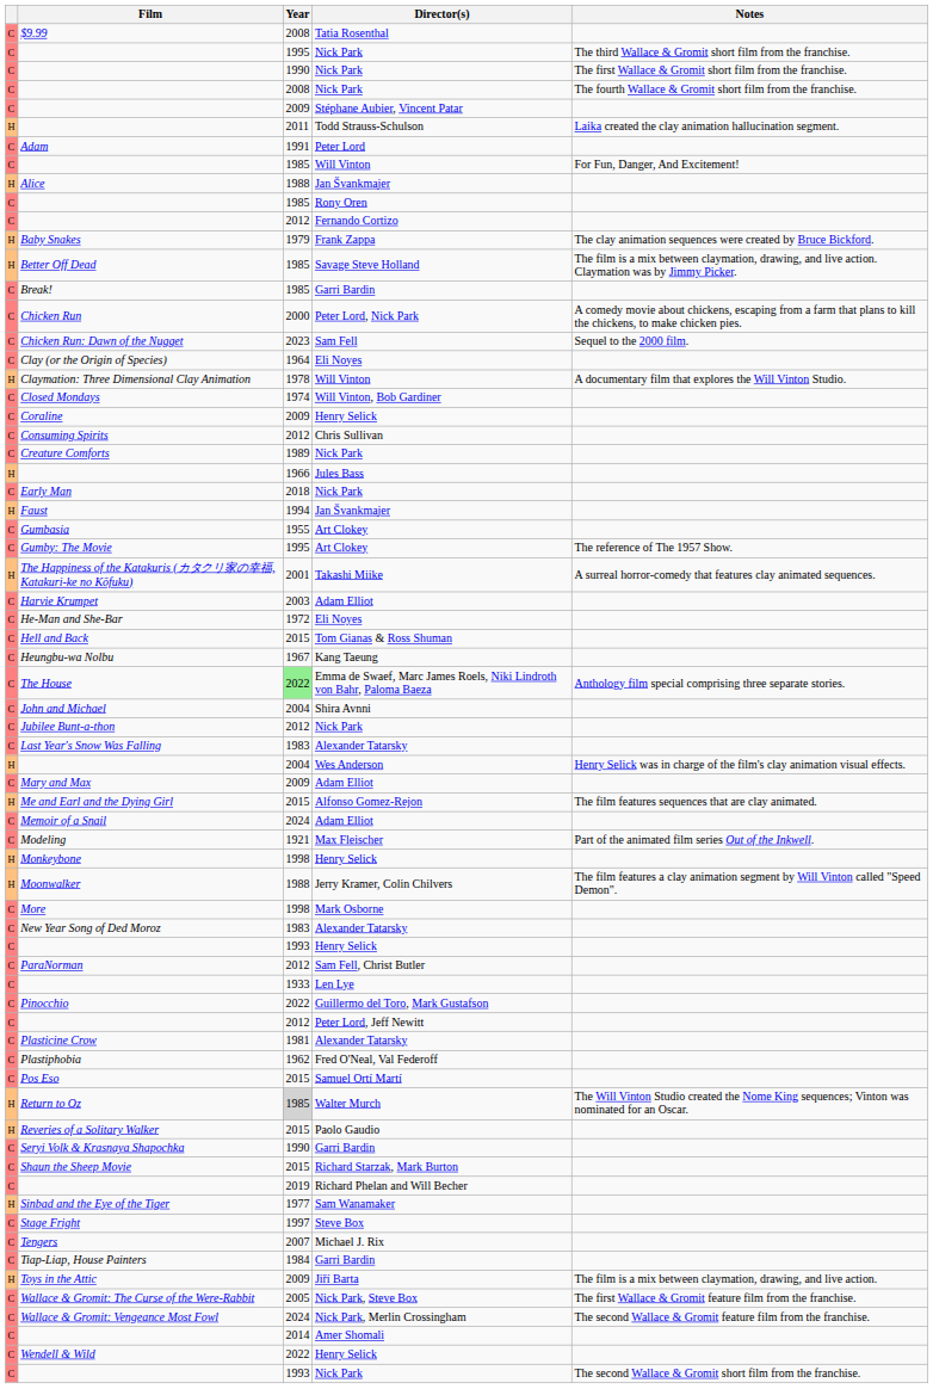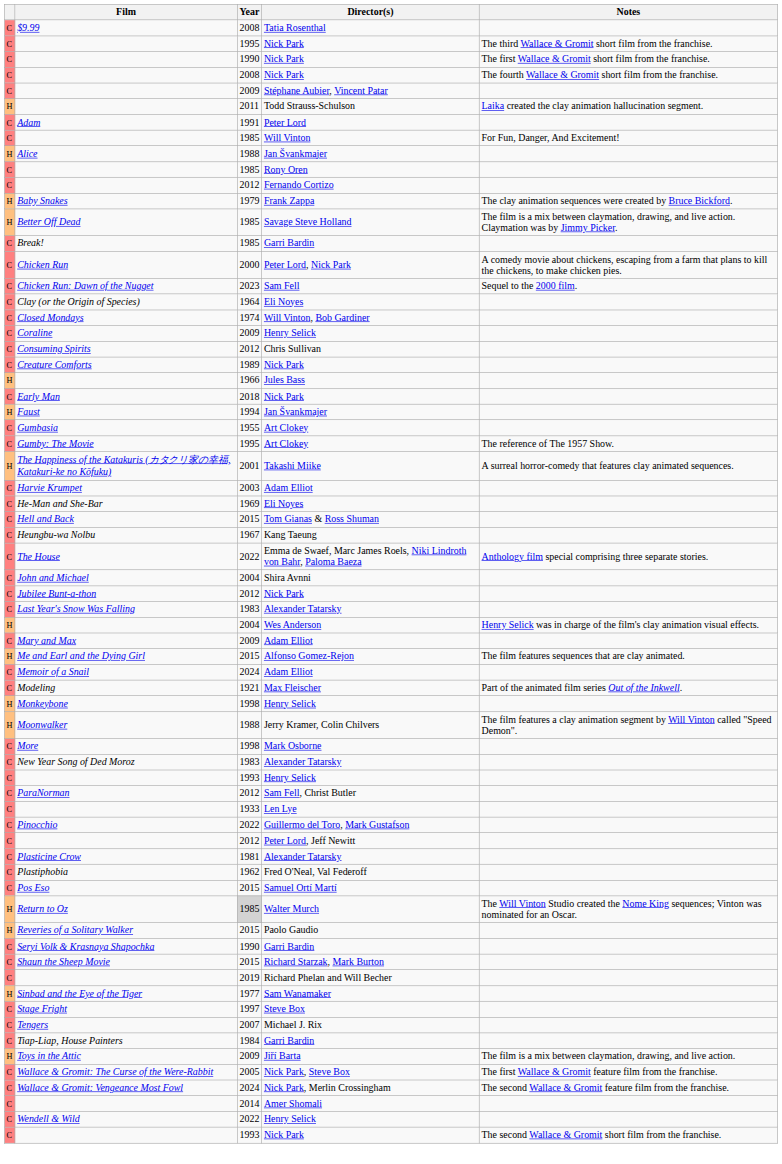 <table class="wikitable sortable" border="1" >
 <tr>
 <th></th>
 <th scope="col">Film</th>
 <th scope="col">Year</th>
 <th scope="col">Director(s)</th>
 <th scope="col" class="unsortable" style=white-space:nowrap>Notes</th>
 </tr>
 <tr>
 <td style="background:#ff8080;"><small>C</small></td>
 <td><em><a href='#'>$9.99</a></em></td>
 <td>2008</td>
 <td><a href='#'>Tatia Rosenthal</a></td>
 <td></td>
 </tr>
 <tr>
 <td style="background:#ff8080;"><small>C</small></td>
 <td></td>
 <td>1995</td>
 <td><a href='#'>Nick Park</a></td>
 <td>The third <a href='#'>Wallace & Gromit</a> short film from the franchise.</td>
 </tr>
 <tr>
 <td style="background:#ff8080;"><small>C</small></td>
 <td></td>
 <td>1990</td>
 <td><a href='#'>Nick Park</a></td>
 <td>The first <a href='#'>Wallace & Gromit</a> short film from the franchise.</td>
 </tr>
 <tr>
 <td style="background:#ff8080;"><small>C</small></td>
 <td></td>
 <td>2008</td>
 <td><a href='#'>Nick Park</a></td>
 <td>The fourth <a href='#'>Wallace & Gromit</a> short film from the franchise.</td>
 </tr>
 <tr>
 <td style="background:#ff8080;"><small>C</small></td>
 <td></td>
 <td>2009</td>
 <td><a href='#'>Stéphane Aubier</a>, <a href='#'>Vincent Patar</a></td>
 <td></td>
 </tr>
 <tr>
 <td style="background:#ffc080;"><small>H</small></td>
 <td></td>
 <td>2011</td>
 <td>Todd Strauss-Schulson</td>
 <td><a href='#'>Laika</a> created the clay animation hallucination segment.</td>
 </tr>
 <tr>
 <td style="background:#ff8080;"><small>C</small></td>
 <td><em><a href='#'>Adam</a></em></td>
 <td>1991</td>
 <td><a href='#'>Peter Lord</a></td>
 <td></td>
 </tr>
 <tr>
 <td style="background:#ff8080;"><small>C</small></td>
 <td><em></em></td>
 <td>1985</td>
 <td><a href='#'>Will Vinton</a></td>
 <td>For Fun, Danger, And Excitement!</td>
 </tr>
 <tr>
 <td style="background:#ffc080;"><small>H</small></td>
 <td><em><a href='#'>Alice</a></em></td>
 <td>1988</td>
 <td><a href='#'>Jan Švankmajer</a></td>
 <td></td>
 </tr>
 <tr>
 <td style="background:#ff8080;"><small>C</small></td>
 <td></td>
 <td>1985</td>
 <td><a href='#'>Rony Oren</a></td>
 <td></td>
 </tr>
 <tr>
 <td style="background:#ff8080;"><small>C</small></td>
 <td></td>
 <td>2012</td>
 <td><a href='#'>Fernando Cortizo</a></td>
 <td></td>
 </tr>
 <tr>
 <td style="background:#ffc080;"><small>H</small></td>
 <td><em><a href='#'>Baby Snakes</a></em></td>
 <td>1979</td>
 <td><a href='#'>Frank Zappa</a></td>
 <td>The clay animation sequences were created by <a href='#'>Bruce Bickford</a>.</td>
 </tr>
 <tr>
 <td style="background:#ffc080;"><small>H</small></td>
 <td><em><a href='#'>Better Off Dead</a></em></td>
 <td>1985</td>
 <td><a href='#'>Savage Steve Holland</a></td>
 <td>The film is a mix between claymation, drawing, and live action. Claymation was by <a href='#'>Jimmy Picker</a>.</td>
 </tr>
 <tr>
 <td style="background:#ff8080;"><small>C</small></td>
 <td><em>Break!</em></td>
 <td>1985</td>
 <td><a href='#'>Garri Bardin</a></td>
 <td></td>
 </tr>
 <tr>
 <td style="background:#ff8080;"><small>C</small></td>
 <td><em><a href='#'>Chicken Run</a></em></td>
 <td>2000</td>
 <td><a href='#'>Peter Lord</a>, <a href='#'>Nick Park</a></td>
 <td>A comedy movie about chickens, escaping from a farm that plans to kill the chickens, to make chicken pies.</td>
 </tr>
 <tr>
 <td style="background:#ff8080;"><small>C</small></td>
 <td><em><a href='#'>Chicken Run: Dawn of the Nugget</a></em></td>
 <td>2023</td>
 <td><a href='#'>Sam Fell</a></td>
 <td>Sequel to the <a href='#'>2000 film</a>.</td>
 </tr>
 <tr>
 <td style="background:#ff8080;"><small>C</small></td>
 <td><em>Clay (or the Origin of Species)</em></td>
 <td>1964</td>
 <td><a href='#'>Eli Noyes</a></td>
 <td></td>
 </tr>
 <tr>
-<td style="background:#ffc080;"><small>H</small></td>
-<td><em>Claymation: Three Dimensional Clay Animation</em></td>
-<td>1978</td>
-<td><a href='#'>Will Vinton</a></td>
-<td>A documentary film that explores the <a href='#'>Will Vinton</a> Studio.</td>
-</tr>
-<tr>
 <td style="background:#ff8080;"><small>C</small></td>
 <td><em><a href='#'>Closed Mondays</a></em></td>
 <td>1974</td>
 <td><a href='#'>Will Vinton</a>, <a href='#'>Bob Gardiner</a></td>
 <td></td>
 </tr>
 <tr>
 <td style="background:#ff8080;"><small>C</small></td>
 <td><em><a href='#'>Coraline</a></em></td>
 <td>2009</td>
 <td><a href='#'>Henry Selick</a></td>
 <td></td>
 </tr>
 <tr>
 <td style="background:#ff8080;"><small>C</small></td>
 <td><em><a href='#'>Consuming Spirits</a></em></td>
 <td>2012</td>
 <td>Chris Sullivan</td>
 <td></td>
 </tr>
 <tr>
 <td style="background:#ff8080;"><small>C</small></td>
 <td><em><a href='#'>Creature Comforts</a></em></td>
 <td>1989</td>
 <td><a href='#'>Nick Park</a></td>
 <td></td>
 </tr>
 <tr>
 <td style="background:#ffc080;"><small>H</small></td>
 <td><em></em></td>
 <td>1966</td>
 <td><a href='#'>Jules Bass</a></td>
 <td></td>
 </tr>
 <tr>
 <td style="background:#ff8080;"><small>C</small></td>
 <td><em><a href='#'>Early Man</a></em></td>
 <td>2018</td>
 <td><a href='#'>Nick Park</a></td>
 <td></td>
 </tr>
 <tr>
 <td style="background:#ffc080;"><small>H</small></td>
 <td><em><a href='#'>Faust</a></em></td>
 <td>1994</td>
 <td><a href='#'>Jan Švankmajer</a></td>
 <td></td>
 </tr>
 <tr>
 <td style="background:#ff8080;"><small>C</small></td>
 <td><em><a href='#'>Gumbasia</a></em></td>
 <td>1955</td>
 <td><a href='#'>Art Clokey</a></td>
 <td></td>
 </tr>
 <tr>
 <td style="background:#ff8080;"><small>C</small></td>
 <td><em><a href='#'>Gumby: The Movie</a></em></td>
 <td>1995</td>
 <td><a href='#'>Art Clokey</a></td>
 <td>The reference of The 1957 Show.</td>
 </tr>
 <tr>
 <td style="background:#ffc080;"><small>H</small></td>
 <td><em><a href='#'>The Happiness of the Katakuris (カタクリ家の幸福, Katakuri-ke no Kōfuku)</a></em></td>
 <td>2001</td>
 <td><a href='#'>Takashi Miike</a></td>
 <td>A surreal horror-comedy that features clay animated sequences.</td>
 </tr>
 <tr>
 <td style="background:#ff8080;"><small>C</small></td>
 <td><em><a href='#'>Harvie Krumpet</a></em></td>
 <td>2003</td>
 <td><a href='#'>Adam Elliot</a></td>
 <td></td>
 </tr>
 <tr>
 <td style="background:#ff8080;"><small>C</small></td>
 <td><em>He-Man and She-Bar</em></td>
-<td>1972</td>
+<td>1969</td>
 <td><a href='#'>Eli Noyes</a></td>
 <td></td>
 </tr>
 <tr>
 <td style="background:#ff8080;"><small>C</small></td>
 <td><em><a href='#'>Hell and Back</a></em></td>
 <td>2015</td>
 <td><a href='#'>Tom Gianas</a> & <a href='#'>Ross Shuman</a></td>
 <td></td>
 </tr>
 <tr>
 <td style="background:#ff8080;"><small>C</small></td>
 <td><em>Heungbu-wa Nolbu</em></td>
 <td>1967</td>
 <td>Kang Taeung</td>
 <td></td>
 </tr>
 <tr>
 <td style="background:#ff8080;"><small>C</small></td>
 <td><em><a href='#'>The House</a></em></td>
-<td style="background: lightgreen;">2022</td>
+<td>2022</td>
 <td>Emma de Swaef, Marc James Roels, <a href='#'>Niki Lindroth von Bahr</a>, <a href='#'>Paloma Baeza</a></td>
 <td><a href='#'>Anthology film</a> special comprising three separate stories.</td>
 </tr>
 <tr>
 <td style="background:#ff8080;"><small>C</small></td>
 <td><em><a href='#'>John and Michael</a></em></td>
 <td>2004</td>
 <td>Shira Avnni</td>
 <td></td>
 </tr>
 <tr>
 <td style="background:#ff8080;"><small>C</small></td>
 <td><em><a href='#'>Jubilee Bunt-a-thon</a></em></td>
 <td>2012</td>
 <td><a href='#'>Nick Park</a></td>
 <td></td>
 </tr>
 <tr>
 <td style="background:#ff8080;"><small>C</small></td>
 <td><em><a href='#'>Last Year's Snow Was Falling</a></em></td>
 <td>1983</td>
 <td><a href='#'>Alexander Tatarsky</a></td>
 <td></td>
 </tr>
 <tr>
 <td style="background:#ffc080;"><small>H</small></td>
 <td><em></em></td>
 <td>2004</td>
 <td><a href='#'>Wes Anderson</a></td>
 <td><a href='#'>Henry Selick</a> was in charge of the film's clay animation visual effects.</td>
 </tr>
 <tr>
 <td style="background:#ff8080;"><small>C</small></td>
 <td><em><a href='#'>Mary and Max</a></em></td>
 <td>2009</td>
 <td><a href='#'>Adam Elliot</a></td>
 <td></td>
 </tr>
 <tr>
 <td style="background:#ffc080;"><small>H</small></td>
 <td><em><a href='#'>Me and Earl and the Dying Girl</a></em></td>
 <td>2015</td>
 <td><a href='#'>Alfonso Gomez-Rejon</a></td>
 <td>The film features sequences that are clay animated.</td>
 </tr>
 <tr>
 <td style="background:#ff8080;"><small>C</small></td>
 <td><em><a href='#'>Memoir of a Snail</a></em></td>
 <td>2024</td>
 <td><a href='#'>Adam Elliot</a></td>
 <td></td>
 </tr>
 <tr>
 <td style="background:#ff8080;"><small>C</small></td>
 <td><em>Modeling</em></td>
 <td>1921</td>
 <td><a href='#'>Max Fleischer</a></td>
 <td>Part of the animated film series <em><a href='#'>Out of the Inkwell</a></em>.</td>
 </tr>
 <tr>
 <td style="background:#ffc080;"><small>H</small></td>
 <td><em><a href='#'>Monkeybone</a></em></td>
 <td>1998</td>
 <td><a href='#'>Henry Selick</a></td>
 <td></td>
 </tr>
 <tr>
 <td style="background:#ffc080;"><small>H</small></td>
 <td><em><a href='#'>Moonwalker</a></em></td>
 <td>1988</td>
 <td>Jerry Kramer, Colin Chilvers</td>
 <td>The film features a clay animation segment by <a href='#'>Will Vinton</a> called "Speed Demon".</td>
 </tr>
 <tr>
 <td style="background:#ff8080;"><small>C</small></td>
 <td><em><a href='#'>More</a></em></td>
 <td>1998</td>
 <td><a href='#'>Mark Osborne</a></td>
 <td></td>
 </tr>
 <tr>
 <td style="background:#ff8080;"><small>C</small></td>
 <td><em>New Year Song of Ded Moroz</em></td>
 <td>1983</td>
 <td><a href='#'>Alexander Tatarsky</a></td>
 <td></td>
 </tr>
 <tr>
 <td style="background:#ff8080;"><small>C</small></td>
 <td></td>
 <td>1993</td>
 <td><a href='#'>Henry Selick</a></td>
 <td></td>
 </tr>
 <tr>
 <td style="background:#ff8080;"><small>C</small></td>
 <td><em><a href='#'>ParaNorman</a></em></td>
 <td>2012</td>
 <td><a href='#'>Sam Fell</a>, Christ Butler</td>
 <td></td>
 </tr>
 <tr>
 <td style="background:#ff8080;"><small>C</small></td>
 <td></td>
 <td>1933</td>
 <td><a href='#'>Len Lye</a></td>
 <td></td>
 </tr>
 <tr>
 <td style="background:#ff8080;"><small>C</small></td>
 <td><em><a href='#'>Pinocchio</a></em></td>
 <td>2022</td>
 <td><a href='#'>Guillermo del Toro</a>, <a href='#'>Mark Gustafson</a></td>
 <td></td>
 </tr>
 <tr>
 <td style="background:#ff8080;"><small>C</small></td>
 <td><em></em></td>
 <td>2012</td>
 <td><a href='#'>Peter Lord</a>, Jeff Newitt</td>
 <td></td>
 </tr>
 <tr>
 <td style="background:#ff8080;"><small>C</small></td>
 <td><em><a href='#'>Plasticine Crow</a></em></td>
 <td>1981</td>
 <td><a href='#'>Alexander Tatarsky</a></td>
 <td></td>
 </tr>
 <tr>
 <td style="background:#ff8080;"><small>C</small></td>
 <td><em>Plastiphobia</em></td>
 <td>1962</td>
 <td>Fred O'Neal, Val Federoff</td>
 <td></td>
 </tr>
 <tr>
 <td style="background:#ff8080;"><small>C</small></td>
 <td><em><a href='#'>Pos Eso</a></em></td>
 <td>2015</td>
 <td><a href='#'>Samuel Ortí Martí</a></td>
 <td></td>
 </tr>
 <tr>
 <td style="background:#ffc080;"><small>H</small></td>
 <td><em><a href='#'>Return to Oz</a></em></td>
 <td style="background: lightgrey;">1985</td>
 <td><a href='#'>Walter Murch</a></td>
 <td>The <a href='#'>Will Vinton</a> Studio created the <a href='#'>Nome King</a> sequences; Vinton was nominated for an Oscar.</td>
 </tr>
 <tr>
 <td style="background:#ffc080;"><small>H</small></td>
 <td><em><a href='#'>Reveries of a Solitary Walker</a></em></td>
 <td>2015</td>
 <td>Paolo Gaudio</td>
 <td></td>
 </tr>
 <tr>
 <td style="background:#ff8080;"><small>C</small></td>
 <td><em><a href='#'>Seryi Volk & Krasnaya Shapochka</a></em></td>
 <td>1990</td>
 <td><a href='#'>Garri Bardin</a></td>
 <td></td>
 </tr>
 <tr>
 <td style="background:#ff8080;"><small>C</small></td>
 <td><em><a href='#'>Shaun the Sheep Movie</a></em></td>
 <td>2015</td>
 <td><a href='#'>Richard Starzak</a>, <a href='#'>Mark Burton</a></td>
 <td></td>
 </tr>
 <tr>
 <td style="background:#ff8080;"><small>C</small></td>
 <td></td>
 <td>2019</td>
 <td>Richard Phelan and Will Becher</td>
 <td></td>
 </tr>
 <tr>
 <td style="background:#ffc080;"><small>H</small></td>
 <td><em><a href='#'>Sinbad and the Eye of the Tiger</a></em></td>
 <td>1977</td>
 <td><a href='#'>Sam Wanamaker</a></td>
 <td></td>
 </tr>
 <tr>
 <td style="background:#ff8080;"><small>C</small></td>
 <td><em><a href='#'>Stage Fright</a></em></td>
 <td>1997</td>
 <td><a href='#'>Steve Box</a></td>
 <td></td>
 </tr>
 <tr>
 <td style="background:#ff8080;"><small>C</small></td>
 <td><em><a href='#'>Tengers</a></em></td>
 <td>2007</td>
 <td>Michael J. Rix</td>
 <td></td>
 </tr>
 <tr>
 <td style="background:#ff8080;"><small>C</small></td>
 <td><em>Tiap-Liap, House Painters</em></td>
 <td>1984</td>
 <td><a href='#'>Garri Bardin</a></td>
 <td></td>
 </tr>
 <tr>
 <td style="background:#ffc080;"><small>H</small></td>
 <td><em><a href='#'>Toys in the Attic</a></em></td>
 <td>2009</td>
 <td><a href='#'>Jiří Barta</a></td>
 <td>The film is a mix between claymation, drawing, and live action.</td>
 </tr>
 <tr>
 <td style="background:#ff8080;"><small>C</small></td>
 <td><em><a href='#'>Wallace & Gromit: The Curse of the Were-Rabbit</a></em></td>
 <td>2005</td>
 <td><a href='#'>Nick Park</a>, <a href='#'>Steve Box</a></td>
 <td>The first <a href='#'>Wallace & Gromit</a> feature film from the franchise.</td>
 </tr>
 <tr>
 <td style="background:#ff8080;"><small>C</small></td>
 <td><em><a href='#'>Wallace & Gromit: Vengeance Most Fowl</a></em></td>
 <td>2024</td>
 <td><a href='#'>Nick Park</a>, Merlin Crossingham</td>
 <td>The second <a href='#'>Wallace & Gromit</a> feature film from the franchise.</td>
 </tr>
 <tr>
 <td style="background:#ff8080;"><small>C</small></td>
 <td></td>
 <td>2014</td>
 <td><a href='#'>Amer Shomali</a></td>
 <td></td>
 </tr>
 <tr>
 <td style="background:#ff8080;"><small>C</small></td>
 <td><em><a href='#'>Wendell & Wild</a></em></td>
 <td>2022</td>
 <td><a href='#'>Henry Selick</a></td>
 <td></td>
 </tr>
 <tr>
 <td style="background:#ff8080;"><small>C</small></td>
 <td><em></em></td>
 <td>1993</td>
 <td><a href='#'>Nick Park</a></td>
 <td>The second <a href='#'>Wallace & Gromit</a> short film from the franchise.</td>
 </tr>
 </table>
